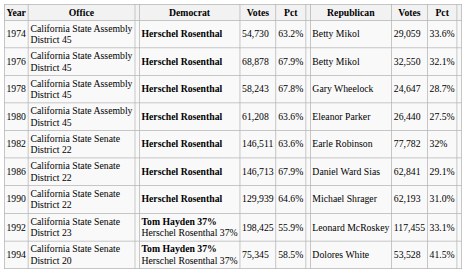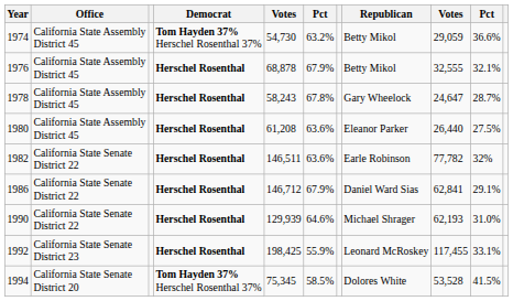 <table class="wikitable" style="margin:0.5em ; font-size:95%">
 <tr>
 <th>Year</th>
 <th>Office</th>
 <th></th>
 <th>Democrat</th>
 <th>Votes</th>
 <th>Pct</th>
 <th></th>
 <th>Republican</th>
 <th>Votes</th>
 <th>Pct</th>
 <th></th>
 </tr>
 <tr>
 <td>1974</td>
 <td>California State Assembly<br> District 45</td>
 <td></td>
-<td><strong>Herschel Rosenthal</strong></td>
+<td><strong>Tom Hayden 37%</strong><br>Herschel Rosenthal 37%</td>
 <td>54,730</td>
 <td>63.2%</td>
 <td></td>
 <td>Betty Mikol</td>
 <td>29,059</td>
-<td>33.6%</td>
+<td>36.6%</td>
 <td></td>
 </tr>
 <tr>
 <td>1976</td>
 <td>California State Assembly<br> District 45</td>
 <td></td>
 <td><strong>Herschel Rosenthal</strong></td>
 <td>68,878</td>
 <td>67.9%</td>
 <td></td>
 <td>Betty Mikol</td>
-<td>32,550</td>
+<td>32,555</td>
 <td>32.1%</td>
 <td></td>
 </tr>
 <tr>
 <td>1978</td>
 <td>California State Assembly<br> District 45</td>
 <td></td>
 <td><strong>Herschel Rosenthal</strong></td>
 <td>58,243</td>
 <td>67.8%</td>
 <td></td>
 <td>Gary Wheelock</td>
 <td>24,647</td>
 <td>28.7%</td>
 <td></td>
 </tr>
 <tr>
 <td>1980</td>
 <td>California State Assembly<br> District 45</td>
 <td></td>
 <td><strong>Herschel Rosenthal</strong></td>
 <td>61,208</td>
 <td>63.6%</td>
 <td></td>
 <td>Eleanor Parker</td>
 <td>26,440</td>
 <td>27.5%</td>
 <td></td>
 </tr>
 <tr>
 <td>1982</td>
 <td>California State Senate<br> District 22</td>
 <td></td>
 <td><strong>Herschel Rosenthal</strong></td>
 <td>146,511</td>
 <td>63.6%</td>
 <td></td>
 <td>Earle Robinson</td>
 <td>77,782</td>
 <td>32%</td>
 <td></td>
 </tr>
 <tr>
 <td>1986</td>
 <td>California State Senate<br> District 22</td>
 <td></td>
 <td><strong>Herschel Rosenthal</strong></td>
-<td>146,713</td>
+<td>146,712</td>
 <td>67.9%</td>
 <td></td>
 <td>Daniel Ward Sias</td>
 <td>62,841</td>
 <td>29.1%</td>
 <td></td>
 </tr>
 <tr>
 <td>1990</td>
 <td>California State Senate<br> District 22</td>
 <td></td>
 <td><strong>Herschel Rosenthal</strong></td>
 <td>129,939</td>
 <td>64.6%</td>
 <td></td>
 <td>Michael Shrager</td>
 <td>62,193</td>
 <td>31.0%</td>
 <td></td>
 </tr>
 <tr>
 <td>1992</td>
 <td>California State Senate<br> District 23</td>
 <td></td>
-<td><strong>Tom Hayden 37%</strong><br>Herschel Rosenthal 37%</td>
+<td><strong>Herschel Rosenthal</strong></td>
 <td>198,425</td>
 <td>55.9%</td>
 <td></td>
 <td>Leonard McRoskey</td>
 <td>117,455</td>
 <td>33.1%</td>
 <td></td>
 </tr>
 <tr>
 <td>1994</td>
 <td>California State Senate<br> District 20</td>
 <td></td>
 <td><strong>Tom Hayden 37%</strong><br>Herschel Rosenthal 37%</td>
 <td>75,345</td>
 <td>58.5%</td>
 <td></td>
 <td>Dolores White</td>
 <td>53,528</td>
 <td>41.5%</td>
 <td></td>
 </tr>
 </table>
